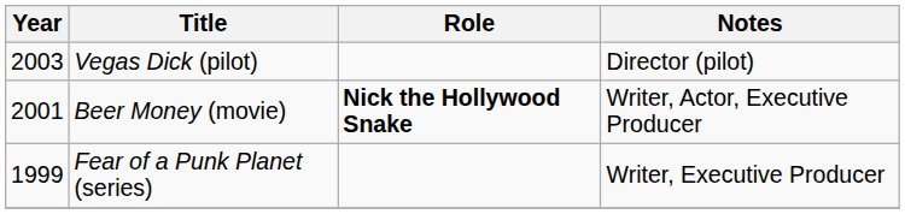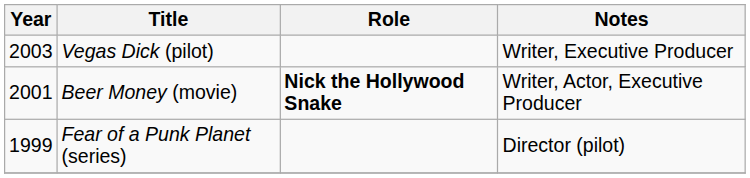 <table class="wikitable sortable">
 <tr>
 <th>Year</th>
 <th>Title</th>
 <th>Role</th>
 <th>Notes</th>
 </tr>
 <tr>
 <td>2003</td>
 <td><em>Vegas Dick</em> (pilot)</td>
 <td></td>
-<td>Director (pilot)</td>
+<td>Writer, Executive Producer</td>
 </tr>
 <tr>
 <td>2001</td>
 <td><em>Beer Money</em> (movie)</td>
 <td><strong>Nick the Hollywood Snake</strong></td>
 <td>Writer, Actor, Executive Producer</td>
 </tr>
 <tr>
 <td>1999</td>
 <td><em>Fear of a Punk Planet</em> (series)</td>
 <td></td>
-<td>Writer, Executive Producer</td>
+<td>Director (pilot)</td>
 </tr>
 <tr>
 </tr>
 </table>
